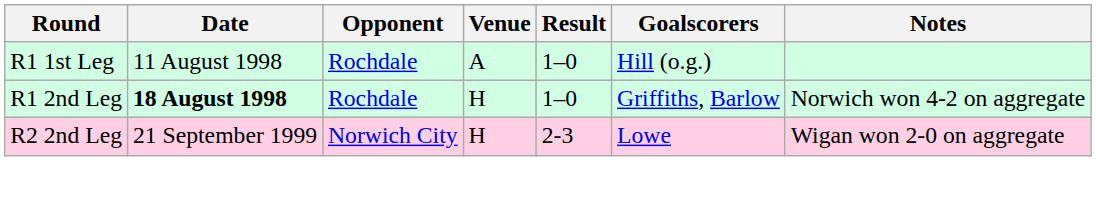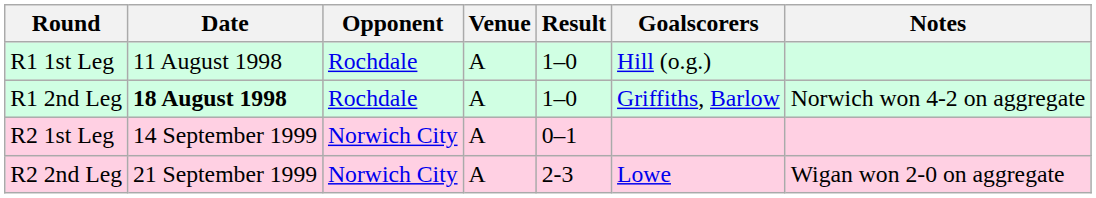 <table class="wikitable">
 <tr>
 <th>Round</th>
 <th>Date</th>
 <th>Opponent</th>
 <th>Venue</th>
 <th>Result</th>
 <th>Goalscorers</th>
 <th>Notes</th>
 </tr>
 <tr style="background-color: #d0ffe3;">
 <td>R1 1st Leg</td>
 <td>11 August 1998</td>
 <td><a href='#'>Rochdale</a></td>
 <td>A</td>
 <td>1–0</td>
 <td><a href='#'>Hill</a> (o.g.)</td>
 <td></td>
 </tr>
 <tr style="background-color: #d0ffe3;">
 <td>R1 2nd Leg</td>
 <td><strong>18 August 1998</strong></td>
 <td><a href='#'>Rochdale</a></td>
-<td>H</td>
+<td>A</td>
 <td>1–0</td>
 <td><a href='#'>Griffiths</a>, <a href='#'>Barlow</a></td>
 <td>Norwich won 4-2 on aggregate</td>
 </tr>
 <tr style="background-color: #ffd0e3;">
+<td>R2 1st Leg</td>
+<td>14 September 1999</td>
+<td><a href='#'>Norwich City</a></td>
+<td>A</td>
+<td>0–1</td>
+<td></td>
+<td></td>
+</tr>
+<tr style="background-color: #ffd0e3;">
 <td>R2 2nd Leg</td>
 <td>21 September 1999</td>
 <td><a href='#'>Norwich City</a></td>
-<td>H</td>
+<td>A</td>
 <td>2-3</td>
 <td><a href='#'>Lowe</a></td>
 <td>Wigan won 2-0 on aggregate</td>
 </tr>
 </table>
